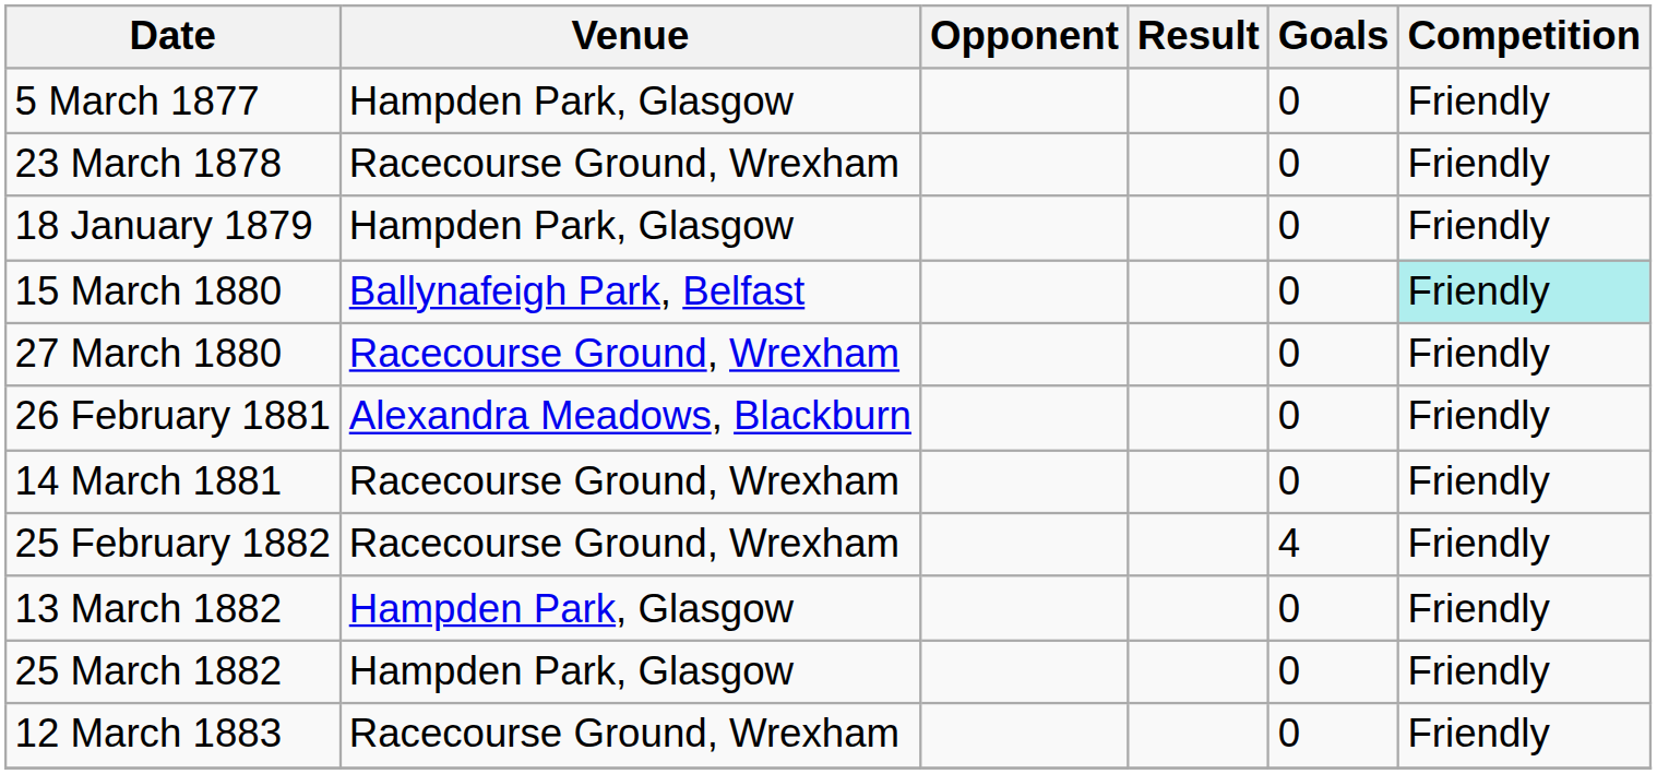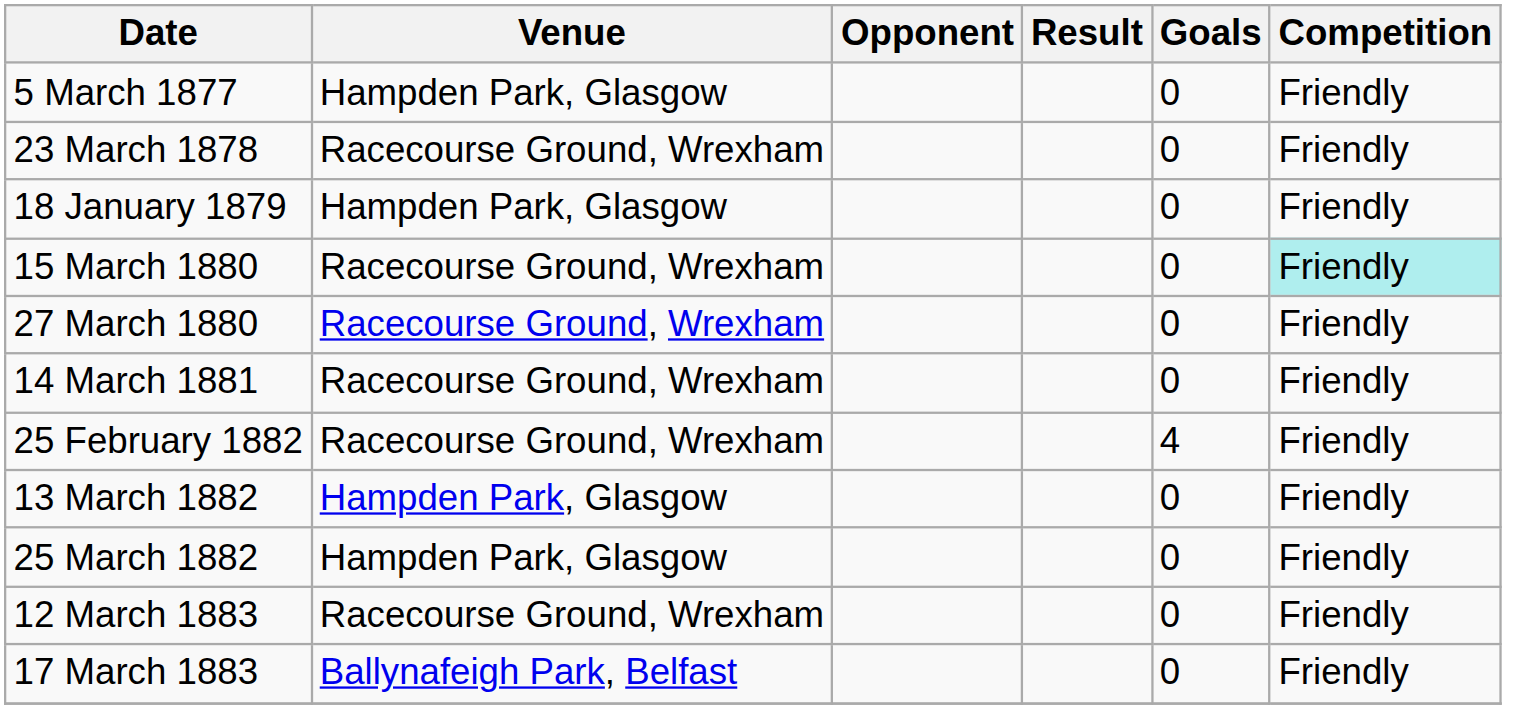 <table class="wikitable">
 <tr>
 <th>Date</th>
 <th>Venue</th>
 <th>Opponent</th>
 <th>Result</th>
 <th>Goals</th>
 <th>Competition</th>
 </tr>
 <tr>
 <td>5 March 1877</td>
 <td>Hampden Park, Glasgow</td>
 <td></td>
 <td></td>
 <td>0</td>
 <td>Friendly</td>
 </tr>
 <tr>
 <td>23 March 1878</td>
 <td>Racecourse Ground, Wrexham</td>
 <td></td>
 <td></td>
 <td>0</td>
 <td>Friendly</td>
 </tr>
 <tr>
 <td>18 January 1879</td>
 <td>Hampden Park, Glasgow</td>
 <td></td>
 <td></td>
 <td>0</td>
 <td>Friendly</td>
 </tr>
 <tr>
 <td>15 March 1880</td>
-<td><a href='#'>Ballynafeigh Park</a>, <a href='#'>Belfast</a></td>
+<td>Racecourse Ground, Wrexham</td>
 <td></td>
 <td></td>
 <td>0</td>
 <td style="background: paleturquoise;">Friendly</td>
 </tr>
 <tr>
 <td>27 March 1880</td>
 <td><a href='#'>Racecourse Ground</a>, <a href='#'>Wrexham</a></td>
-<td></td>
-<td></td>
-<td>0</td>
-<td>Friendly</td>
-</tr>
-<tr>
-<td>26 February 1881</td>
-<td><a href='#'>Alexandra Meadows</a>, <a href='#'>Blackburn</a></td>
 <td></td>
 <td></td>
 <td>0</td>
 <td>Friendly</td>
 </tr>
 <tr>
 <td>14 March 1881</td>
 <td>Racecourse Ground, Wrexham</td>
 <td></td>
 <td></td>
 <td>0</td>
 <td>Friendly</td>
 </tr>
 <tr>
 <td>25 February 1882</td>
 <td>Racecourse Ground, Wrexham</td>
 <td></td>
 <td></td>
 <td>4</td>
 <td>Friendly</td>
 </tr>
 <tr>
 <td>13 March 1882</td>
 <td><a href='#'>Hampden Park</a>, Glasgow</td>
 <td></td>
 <td></td>
 <td>0</td>
 <td>Friendly</td>
 </tr>
 <tr>
 <td>25 March 1882</td>
 <td>Hampden Park, Glasgow</td>
 <td></td>
 <td></td>
 <td>0</td>
 <td>Friendly</td>
 </tr>
 <tr>
 <td>12 March 1883</td>
 <td>Racecourse Ground, Wrexham</td>
 <td></td>
 <td></td>
 <td>0</td>
 <td>Friendly</td>
 </tr>
 <tr>
+<td>17 March 1883</td>
+<td><a href='#'>Ballynafeigh Park</a>, <a href='#'>Belfast</a></td>
+<td></td>
+<td></td>
+<td>0</td>
+<td>Friendly</td>
+</tr>
+<tr>
 </tr>
 </table>
